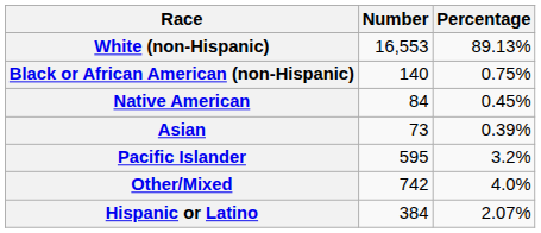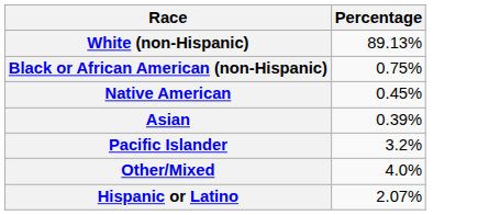 <table class="wikitable" style="text-align:right">
 <tr>
 <th scope="col">Race</th>
-<th scope="col">Number</th>
 <th scope="col">Percentage</th>
 </tr>
 <tr>
 <th scope="row"><a href='#'>White</a> (non-Hispanic)</th>
-<td>16,553</td>
 <td>89.13%</td>
 </tr>
 <tr>
 <th scope="row"><a href='#'>Black or African American</a> (non-Hispanic)</th>
-<td>140</td>
 <td>0.75%</td>
 </tr>
 <tr>
 <th scope="row"><a href='#'>Native American</a></th>
-<td>84</td>
 <td>0.45%</td>
 </tr>
 <tr>
 <th scope="row"><a href='#'>Asian</a></th>
-<td>73</td>
 <td>0.39%</td>
 </tr>
 <tr>
 <th scope="row"><a href='#'>Pacific Islander</a></th>
-<td>595</td>
 <td>3.2%</td>
 </tr>
 <tr>
 <th scope="row"><a href='#'>Other/Mixed</a></th>
-<td>742</td>
 <td>4.0%</td>
 </tr>
 <tr>
 <th scope="row"><a href='#'>Hispanic</a> or <a href='#'>Latino</a></th>
-<td>384</td>
 <td>2.07%</td>
 </tr>
 </table>
